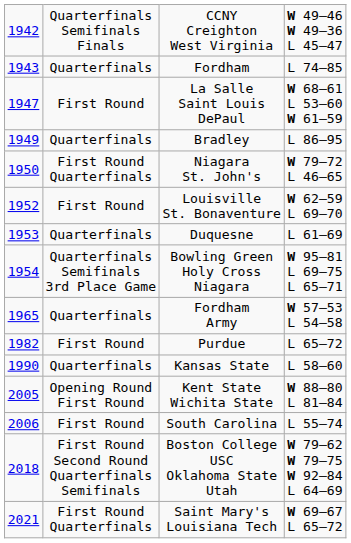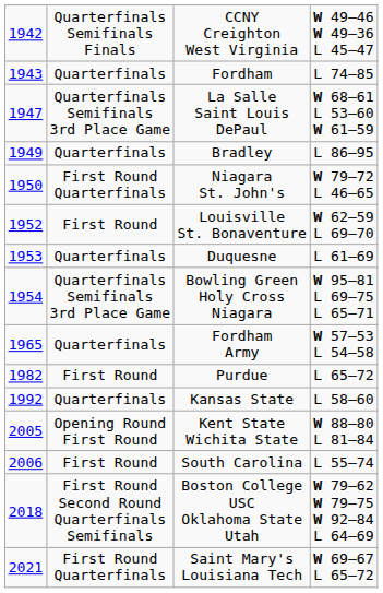 <table class="wikitable">
 <tr style="text-align:center;">
 <td><a href='#'>1942</a></td>
 <td>Quarterfinals<br>Semifinals<br>Finals</td>
 <td>CCNY<br>Creighton<br>West Virginia</td>
 <td><strong>W</strong> 49–46<br><strong>W</strong> 49–36<br>L 45–47</td>
 </tr>
 <tr style="text-align:center;">
 <td><a href='#'>1943</a></td>
 <td>Quarterfinals</td>
 <td>Fordham</td>
 <td>L 74–85</td>
 </tr>
 <tr style="text-align:center;">
 <td><a href='#'>1947</a></td>
-<td>First Round</td>
+<td>Quarterfinals<br>Semifinals<br>3rd Place Game</td>
 <td>La Salle<br>Saint Louis<br>DePaul</td>
 <td><strong>W</strong> 68–61<br>L 53–60<br><strong>W</strong> 61–59</td>
 </tr>
 <tr style="text-align:center;">
 <td><a href='#'>1949</a></td>
 <td>Quarterfinals</td>
 <td>Bradley</td>
 <td>L 86–95</td>
 </tr>
 <tr style="text-align:center;">
 <td><a href='#'>1950</a></td>
 <td>First Round<br>Quarterfinals</td>
 <td>Niagara<br>St. John's</td>
 <td><strong>W</strong> 79–72<br>L 46–65</td>
 </tr>
 <tr style="text-align:center;">
 <td><a href='#'>1952</a></td>
 <td>First Round</td>
 <td>Louisville<br>St. Bonaventure</td>
 <td><strong>W</strong> 62–59<br>L 69–70</td>
 </tr>
 <tr style="text-align:center;">
 <td><a href='#'>1953</a></td>
 <td>Quarterfinals</td>
 <td>Duquesne</td>
 <td>L 61–69</td>
 </tr>
 <tr style="text-align:center;">
 <td><a href='#'>1954</a></td>
 <td>Quarterfinals<br>Semifinals<br>3rd Place Game</td>
 <td>Bowling Green<br>Holy Cross<br>Niagara</td>
 <td><strong>W</strong> 95–81<br>L 69–75<br>L 65–71</td>
 </tr>
 <tr style="text-align:center;">
 <td><a href='#'>1965</a></td>
 <td>Quarterfinals</td>
 <td>Fordham<br>Army</td>
 <td><strong>W</strong> 57–53<br>L 54–58</td>
 </tr>
 <tr style="text-align:center;">
 <td><a href='#'>1982</a></td>
 <td>First Round</td>
 <td>Purdue</td>
 <td>L 65–72</td>
 </tr>
 <tr style="text-align:center;">
-<td><a href='#'>1990</a></td>
+<td><a href='#'>1992</a></td>
 <td>Quarterfinals</td>
 <td>Kansas State</td>
 <td>L 58–60</td>
 </tr>
 <tr style="text-align:center;">
 <td><a href='#'>2005</a></td>
 <td>Opening Round<br>First Round</td>
 <td>Kent State<br>Wichita State</td>
 <td><strong>W</strong> 88–80<br>L 81–84</td>
 </tr>
 <tr style="text-align:center;">
 <td><a href='#'>2006</a></td>
 <td>First Round</td>
 <td>South Carolina</td>
 <td>L 55–74</td>
 </tr>
 <tr style="text-align:center;">
 <td><a href='#'>2018</a></td>
 <td>First Round<br>Second Round<br>Quarterfinals<br>Semifinals</td>
 <td>Boston College<br>USC<br>Oklahoma State<br>Utah</td>
 <td><strong>W</strong> 79–62<br><strong>W</strong> 79–75<br><strong>W</strong> 92–84<br>L 64–69</td>
 </tr>
 <tr style="text-align:center;">
 <td><a href='#'>2021</a></td>
 <td>First Round<br>Quarterfinals</td>
 <td>Saint Mary's<br>Louisiana Tech</td>
 <td><strong>W</strong> 69–67<br>L 65–72</td>
 </tr>
 </table>
